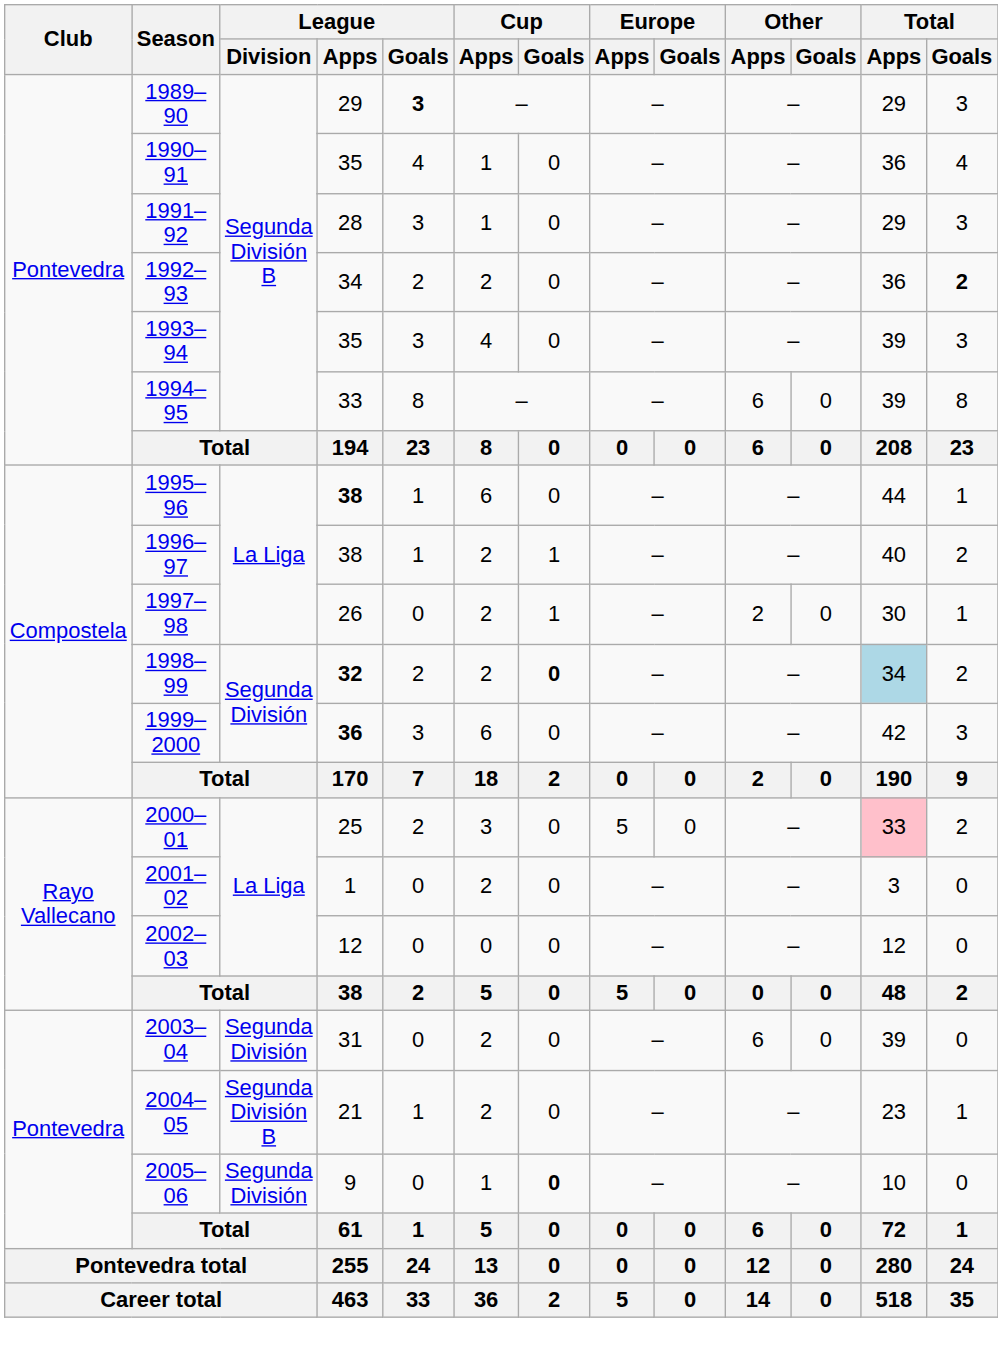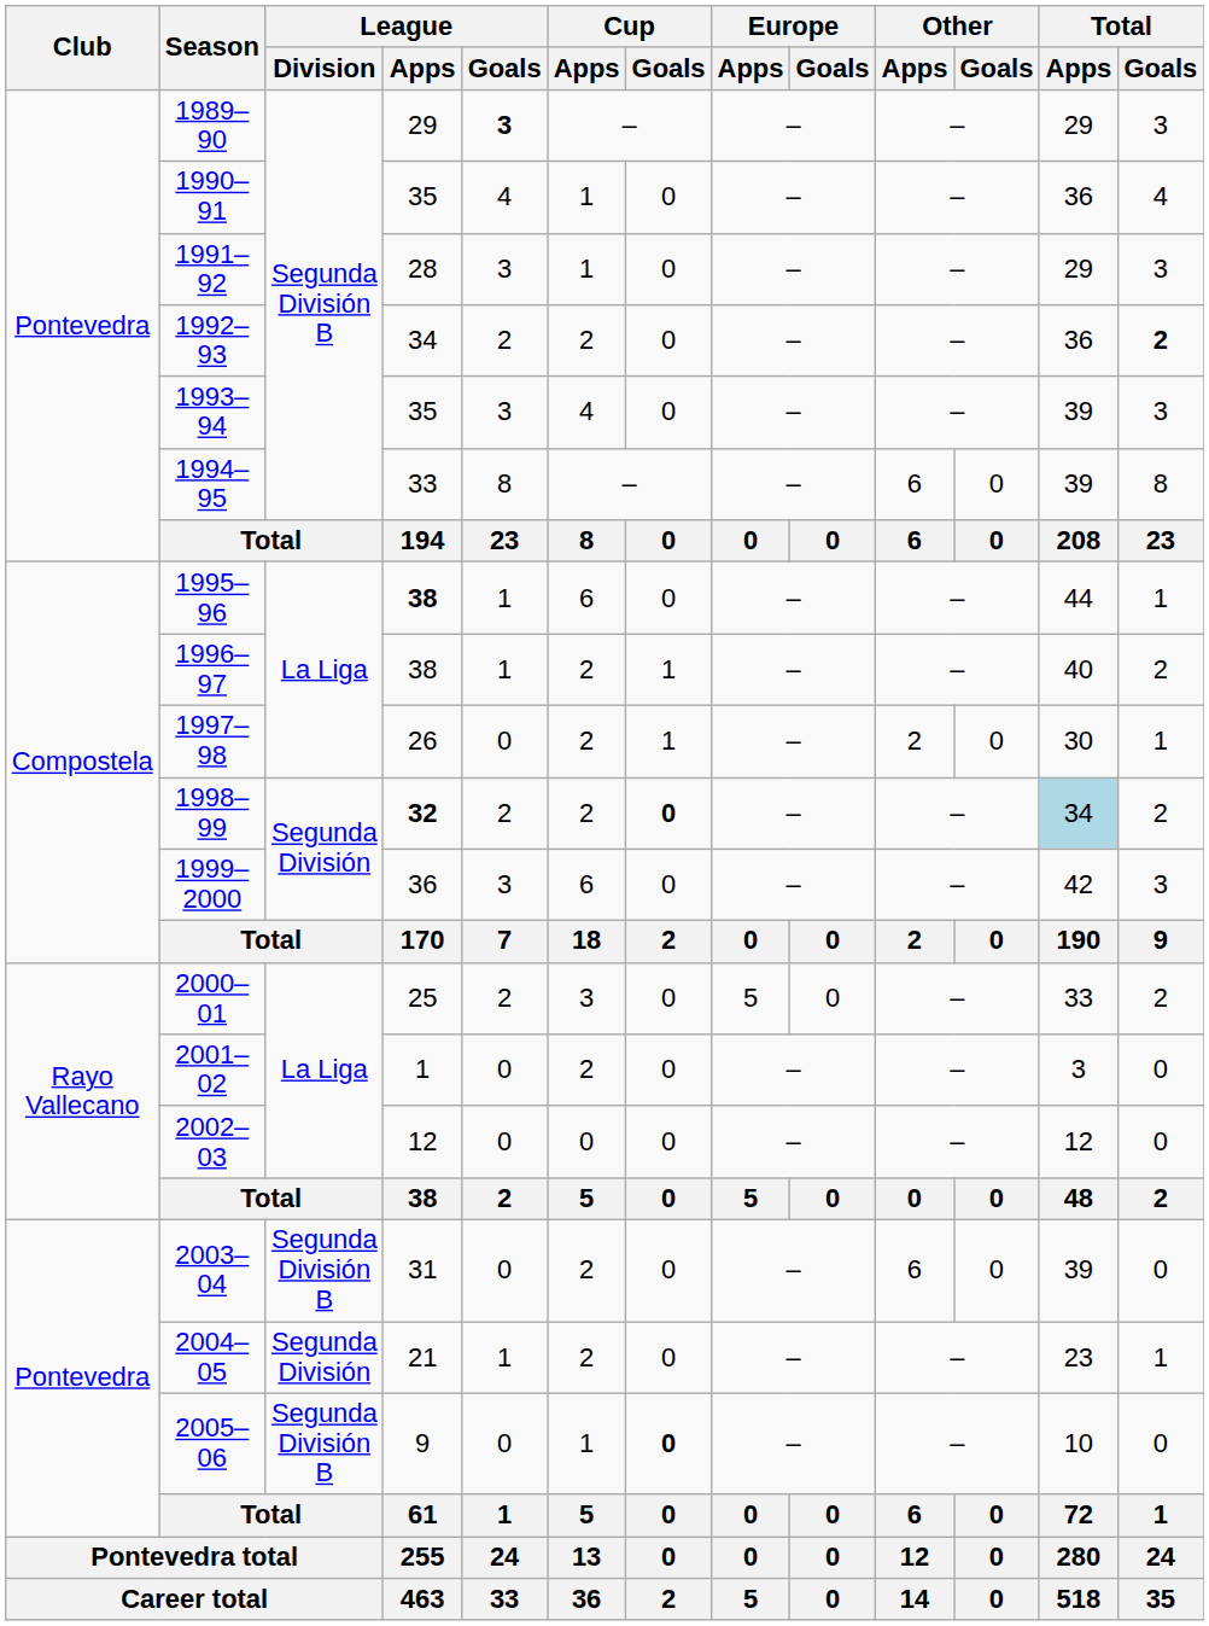 <table class="wikitable" style="text-align: center;">
 <tr>
 <th rowspan="2">Club</th>
 <th rowspan="2">Season</th>
 <th colspan="3">League</th>
 <th colspan="2">Cup</th>
 <th colspan="2">Europe</th>
 <th colspan="2">Other</th>
 <th colspan="2">Total</th>
 </tr>
 <tr>
 <th>Division</th>
 <th>Apps</th>
 <th>Goals</th>
 <th>Apps</th>
 <th>Goals</th>
 <th>Apps</th>
 <th>Goals</th>
 <th>Apps</th>
 <th>Goals</th>
 <th>Apps</th>
 <th>Goals</th>
 </tr>
 <tr>
 <td rowspan="7" valign="center"><a href='#'>Pontevedra</a></td>
 <td><a href='#'>1989–90</a></td>
 <td rowspan="6"><a href='#'>Segunda División B</a></td>
 <td>29</td>
 <td><strong>3</strong></td>
 <td colspan="2">–</td>
 <td colspan="2">–</td>
 <td colspan="2">–</td>
 <td>29</td>
 <td>3</td>
 </tr>
 <tr>
 <td><a href='#'>1990–91</a></td>
 <td>35</td>
 <td>4</td>
 <td>1</td>
 <td>0</td>
 <td colspan="2">–</td>
 <td colspan="2">–</td>
 <td>36</td>
 <td>4</td>
 </tr>
 <tr>
 <td><a href='#'>1991–92</a></td>
 <td>28</td>
 <td>3</td>
 <td>1</td>
 <td>0</td>
 <td colspan="2">–</td>
 <td colspan="2">–</td>
 <td>29</td>
 <td>3</td>
 </tr>
 <tr>
 <td><a href='#'>1992–93</a></td>
 <td>34</td>
 <td>2</td>
 <td>2</td>
 <td>0</td>
 <td colspan="2">–</td>
 <td colspan="2">–</td>
 <td>36</td>
 <td><strong>2</strong></td>
 </tr>
 <tr>
 <td><a href='#'>1993–94</a></td>
 <td>35</td>
 <td>3</td>
 <td>4</td>
 <td>0</td>
 <td colspan="2">–</td>
 <td colspan="2">–</td>
 <td>39</td>
 <td>3</td>
 </tr>
 <tr>
 <td><a href='#'>1994–95</a></td>
 <td>33</td>
 <td>8</td>
 <td colspan="2">–</td>
 <td colspan="2">–</td>
 <td>6</td>
 <td>0</td>
 <td>39</td>
 <td>8</td>
 </tr>
 <tr>
 <th colspan="2">Total</th>
 <th>194</th>
 <th>23</th>
 <th>8</th>
 <th>0</th>
 <th>0</th>
 <th>0</th>
 <th>6</th>
 <th>0</th>
 <th>208</th>
 <th>23</th>
 </tr>
 <tr>
 <td rowspan="6" valign="center"><a href='#'>Compostela</a></td>
 <td><a href='#'>1995–96</a></td>
 <td rowspan="3"><a href='#'>La Liga</a></td>
 <td><strong>38</strong></td>
 <td>1</td>
 <td>6</td>
 <td>0</td>
 <td colspan="2">–</td>
 <td colspan="2">–</td>
 <td>44</td>
 <td>1</td>
 </tr>
 <tr>
 <td><a href='#'>1996–97</a></td>
 <td>38</td>
 <td>1</td>
 <td>2</td>
 <td>1</td>
 <td colspan="2">–</td>
 <td colspan="2">–</td>
 <td>40</td>
 <td>2</td>
 </tr>
 <tr>
 <td><a href='#'>1997–98</a></td>
 <td>26</td>
 <td>0</td>
 <td>2</td>
 <td>1</td>
 <td colspan="2">–</td>
 <td>2</td>
 <td>0</td>
 <td>30</td>
 <td>1</td>
 </tr>
 <tr>
 <td><a href='#'>1998–99</a></td>
 <td rowspan="2"><a href='#'>Segunda División</a></td>
 <td><strong>32</strong></td>
 <td>2</td>
 <td>2</td>
 <td><strong>0</strong></td>
 <td colspan="2">–</td>
 <td colspan="2">–</td>
 <td style="background: lightblue;">34</td>
 <td>2</td>
 </tr>
 <tr>
 <td><a href='#'>1999–2000</a></td>
-<td><strong>36</strong></td>
+<td>36</td>
 <td>3</td>
 <td>6</td>
 <td>0</td>
 <td colspan="2">–</td>
 <td colspan="2">–</td>
 <td>42</td>
 <td>3</td>
 </tr>
 <tr>
 <th colspan="2">Total</th>
 <th>170</th>
 <th>7</th>
 <th>18</th>
 <th>2</th>
 <th>0</th>
 <th>0</th>
 <th>2</th>
 <th>0</th>
 <th>190</th>
 <th>9</th>
 </tr>
 <tr>
 <td rowspan="4" valign="center"><a href='#'>Rayo Vallecano</a></td>
 <td><a href='#'>2000–01</a></td>
 <td rowspan="3"><a href='#'>La Liga</a></td>
 <td>25</td>
 <td>2</td>
 <td>3</td>
 <td>0</td>
 <td>5</td>
 <td>0</td>
 <td colspan="2">–</td>
-<td style="background: pink;">33</td>
+<td>33</td>
 <td>2</td>
 </tr>
 <tr>
 <td><a href='#'>2001–02</a></td>
 <td>1</td>
 <td>0</td>
 <td>2</td>
 <td>0</td>
 <td colspan="2">–</td>
 <td colspan="2">–</td>
 <td>3</td>
 <td>0</td>
 </tr>
 <tr>
 <td><a href='#'>2002–03</a></td>
 <td>12</td>
 <td>0</td>
 <td>0</td>
 <td>0</td>
 <td colspan="2">–</td>
 <td colspan="2">–</td>
 <td>12</td>
 <td>0</td>
 </tr>
 <tr>
 <th colspan="2">Total</th>
 <th>38</th>
 <th>2</th>
 <th>5</th>
 <th>0</th>
 <th>5</th>
 <th>0</th>
 <th>0</th>
 <th>0</th>
 <th>48</th>
 <th>2</th>
 </tr>
 <tr>
 <td rowspan="4" valign="center"><a href='#'>Pontevedra</a></td>
 <td><a href='#'>2003–04</a></td>
-<td><a href='#'>Segunda División</a></td>
+<td><a href='#'>Segunda División B</a></td>
 <td>31</td>
 <td>0</td>
 <td>2</td>
 <td>0</td>
 <td colspan="2">–</td>
 <td>6</td>
 <td>0</td>
 <td>39</td>
 <td>0</td>
 </tr>
 <tr>
 <td><a href='#'>2004–05</a></td>
-<td><a href='#'>Segunda División B</a></td>
+<td><a href='#'>Segunda División</a></td>
 <td>21</td>
 <td>1</td>
 <td>2</td>
 <td>0</td>
 <td colspan="2">–</td>
 <td colspan="2">–</td>
 <td>23</td>
 <td>1</td>
 </tr>
 <tr>
 <td><a href='#'>2005–06</a></td>
-<td><a href='#'>Segunda División</a></td>
+<td><a href='#'>Segunda División B</a></td>
 <td>9</td>
 <td>0</td>
 <td>1</td>
 <td><strong>0</strong></td>
 <td colspan="2">–</td>
 <td colspan="2">–</td>
 <td>10</td>
 <td>0</td>
 </tr>
 <tr>
 <th colspan="2">Total</th>
 <th>61</th>
 <th>1</th>
 <th>5</th>
 <th>0</th>
 <th>0</th>
 <th>0</th>
 <th>6</th>
 <th>0</th>
 <th>72</th>
 <th>1</th>
 </tr>
 <tr>
 <th colspan="3">Pontevedra total</th>
 <th>255</th>
 <th>24</th>
 <th>13</th>
 <th>0</th>
 <th>0</th>
 <th>0</th>
 <th>12</th>
 <th>0</th>
 <th>280</th>
 <th>24</th>
 </tr>
 <tr>
 <th colspan="3">Career total</th>
 <th>463</th>
 <th>33</th>
 <th>36</th>
 <th>2</th>
 <th>5</th>
 <th>0</th>
 <th>14</th>
 <th>0</th>
 <th>518</th>
 <th>35</th>
 </tr>
 </table>
